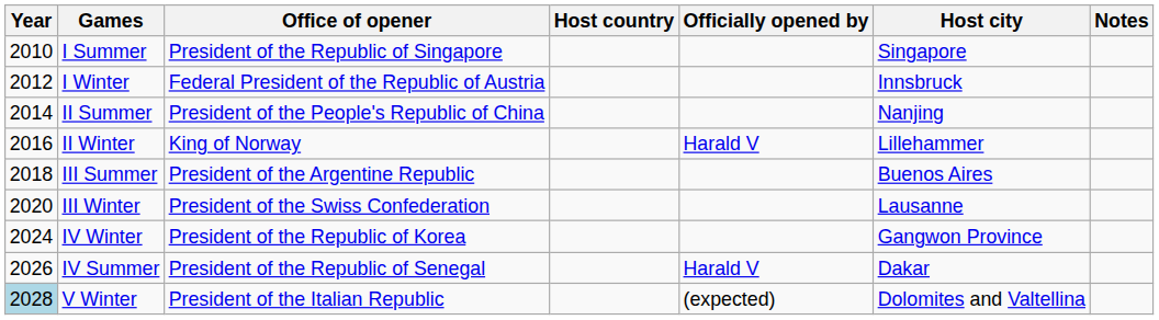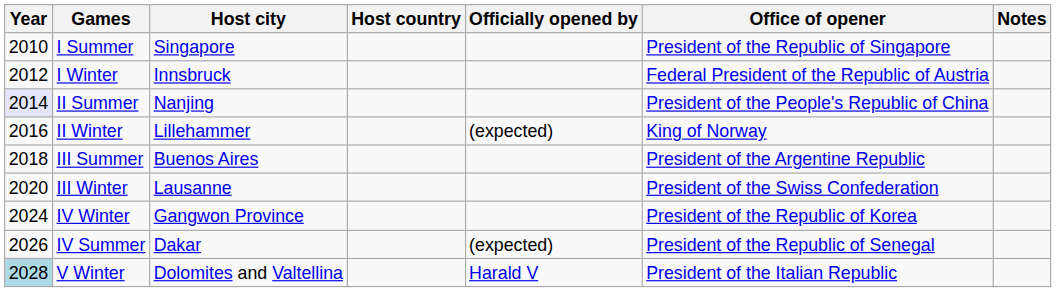 <table class="wikitable sortable" style="font-size:95%">
 <tr>
 <th>Year</th>
 <th>Games</th>
-<th>Office of opener</th>
+<th>Host city</th>
 <th>Host country</th>
 <th>Officially opened by</th>
-<th>Host city</th>
+<th>Office of opener</th>
 <th>Notes</th>
 </tr>
 <tr>
 <td>2010</td>
 <td><a href='#'>I Summer</a></td>
-<td><a href='#'>President of the Republic of Singapore</a></td>
+<td><a href='#'>Singapore</a></td>
 <td></td>
 <td></td>
-<td><a href='#'>Singapore</a></td>
+<td><a href='#'>President of the Republic of Singapore</a></td>
 <td></td>
 </tr>
 <tr>
 <td>2012</td>
 <td><a href='#'>I Winter</a></td>
-<td><a href='#'>Federal President of the Republic of Austria</a></td>
+<td><a href='#'>Innsbruck</a></td>
 <td></td>
 <td></td>
-<td><a href='#'>Innsbruck</a></td>
+<td><a href='#'>Federal President of the Republic of Austria</a></td>
 <td></td>
 </tr>
 <tr>
-<td>2014</td>
+<td style="background: lavender;">2014</td>
 <td><a href='#'>II Summer</a></td>
-<td><a href='#'>President of the People's Republic of China</a></td>
+<td><a href='#'>Nanjing</a></td>
 <td></td>
 <td></td>
-<td><a href='#'>Nanjing</a></td>
+<td><a href='#'>President of the People's Republic of China</a></td>
 <td></td>
 </tr>
 <tr>
 <td>2016</td>
 <td><a href='#'>II Winter</a></td>
+<td><a href='#'>Lillehammer</a></td>
+<td></td>
+<td> (expected)</td>
 <td><a href='#'>King of Norway</a></td>
-<td></td>
-<td><a href='#'>Harald V</a></td>
-<td><a href='#'>Lillehammer</a></td>
 <td></td>
 </tr>
 <tr>
 <td>2018</td>
 <td><a href='#'>III Summer</a></td>
-<td><a href='#'>President of the Argentine Republic</a></td>
+<td><a href='#'>Buenos Aires</a></td>
 <td></td>
 <td></td>
-<td><a href='#'>Buenos Aires</a></td>
+<td><a href='#'>President of the Argentine Republic</a></td>
 <td></td>
 </tr>
 <tr>
 <td>2020</td>
 <td><a href='#'>III Winter</a></td>
-<td><a href='#'>President of the Swiss Confederation</a></td>
+<td><a href='#'>Lausanne</a></td>
 <td></td>
 <td></td>
-<td><a href='#'>Lausanne</a></td>
+<td><a href='#'>President of the Swiss Confederation</a></td>
 <td></td>
 </tr>
 <tr>
 <td>2024</td>
 <td><a href='#'>IV Winter</a></td>
-<td><a href='#'>President of the Republic of Korea</a></td>
+<td><a href='#'>Gangwon Province</a></td>
 <td></td>
 <td></td>
-<td><a href='#'>Gangwon Province</a></td>
+<td><a href='#'>President of the Republic of Korea</a></td>
 <td></td>
 </tr>
 <tr>
 <td>2026</td>
 <td><a href='#'>IV Summer</a></td>
+<td><a href='#'>Dakar</a></td>
+<td></td>
+<td> (expected)</td>
 <td><a href='#'>President of the Republic of Senegal</a></td>
-<td></td>
-<td><a href='#'>Harald V</a></td>
-<td><a href='#'>Dakar</a></td>
 <td></td>
 </tr>
 <tr>
 <td style="background: lightblue;">2028</td>
 <td><a href='#'>V Winter</a></td>
+<td><a href='#'>Dolomites</a> and <a href='#'>Valtellina</a></td>
+<td></td>
+<td><a href='#'>Harald V</a></td>
 <td><a href='#'>President of the Italian Republic</a></td>
-<td></td>
-<td> (expected)</td>
-<td><a href='#'>Dolomites</a> and <a href='#'>Valtellina</a></td>
 <td></td>
 </tr>
 </table>
